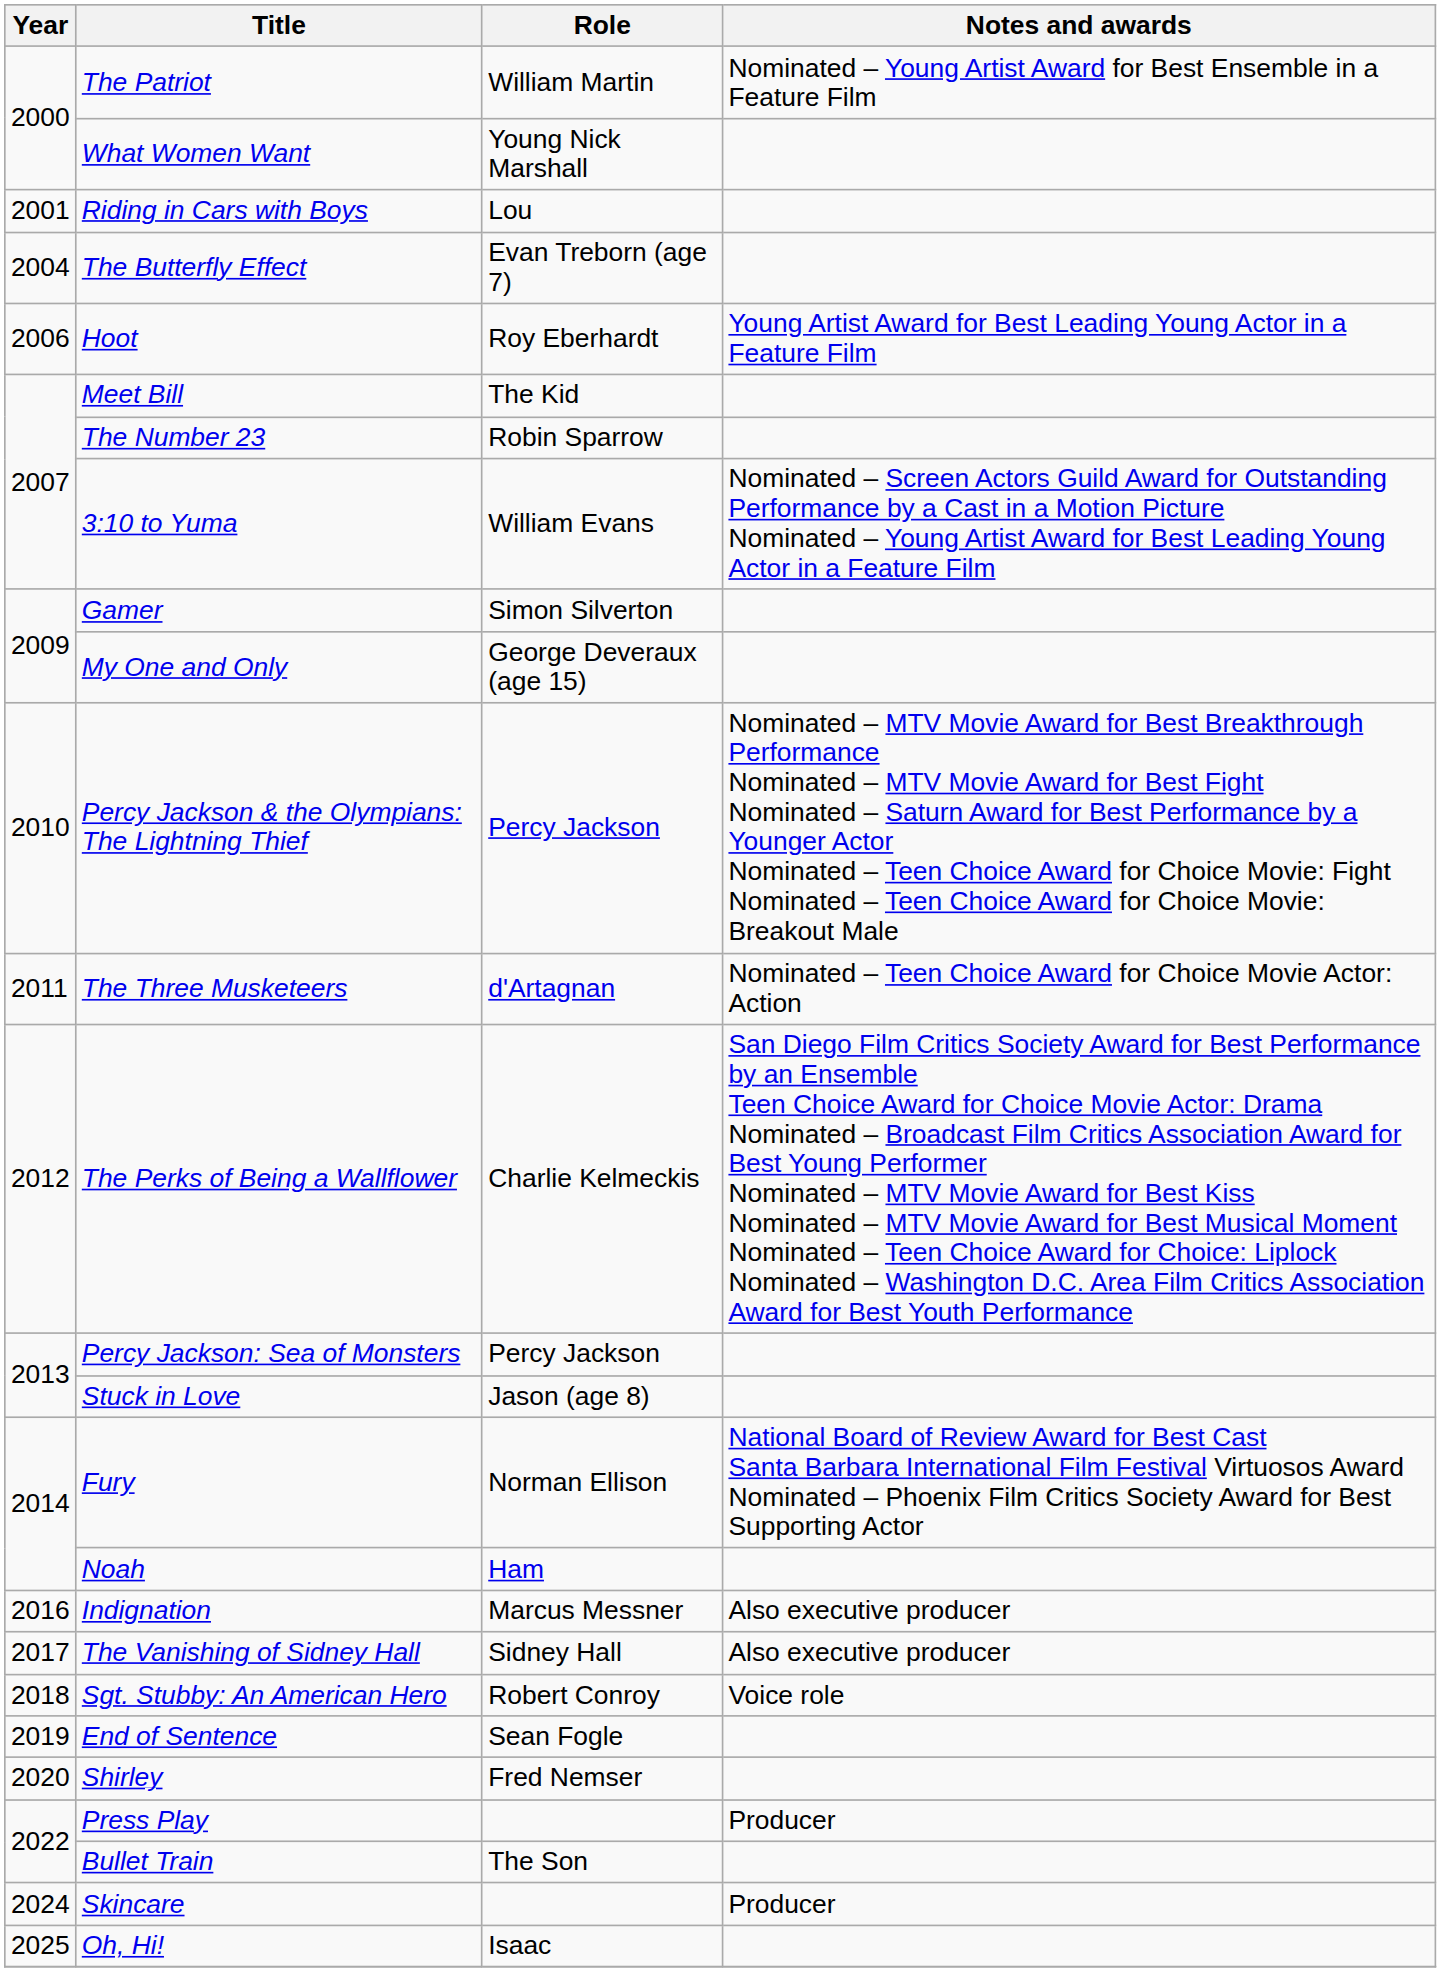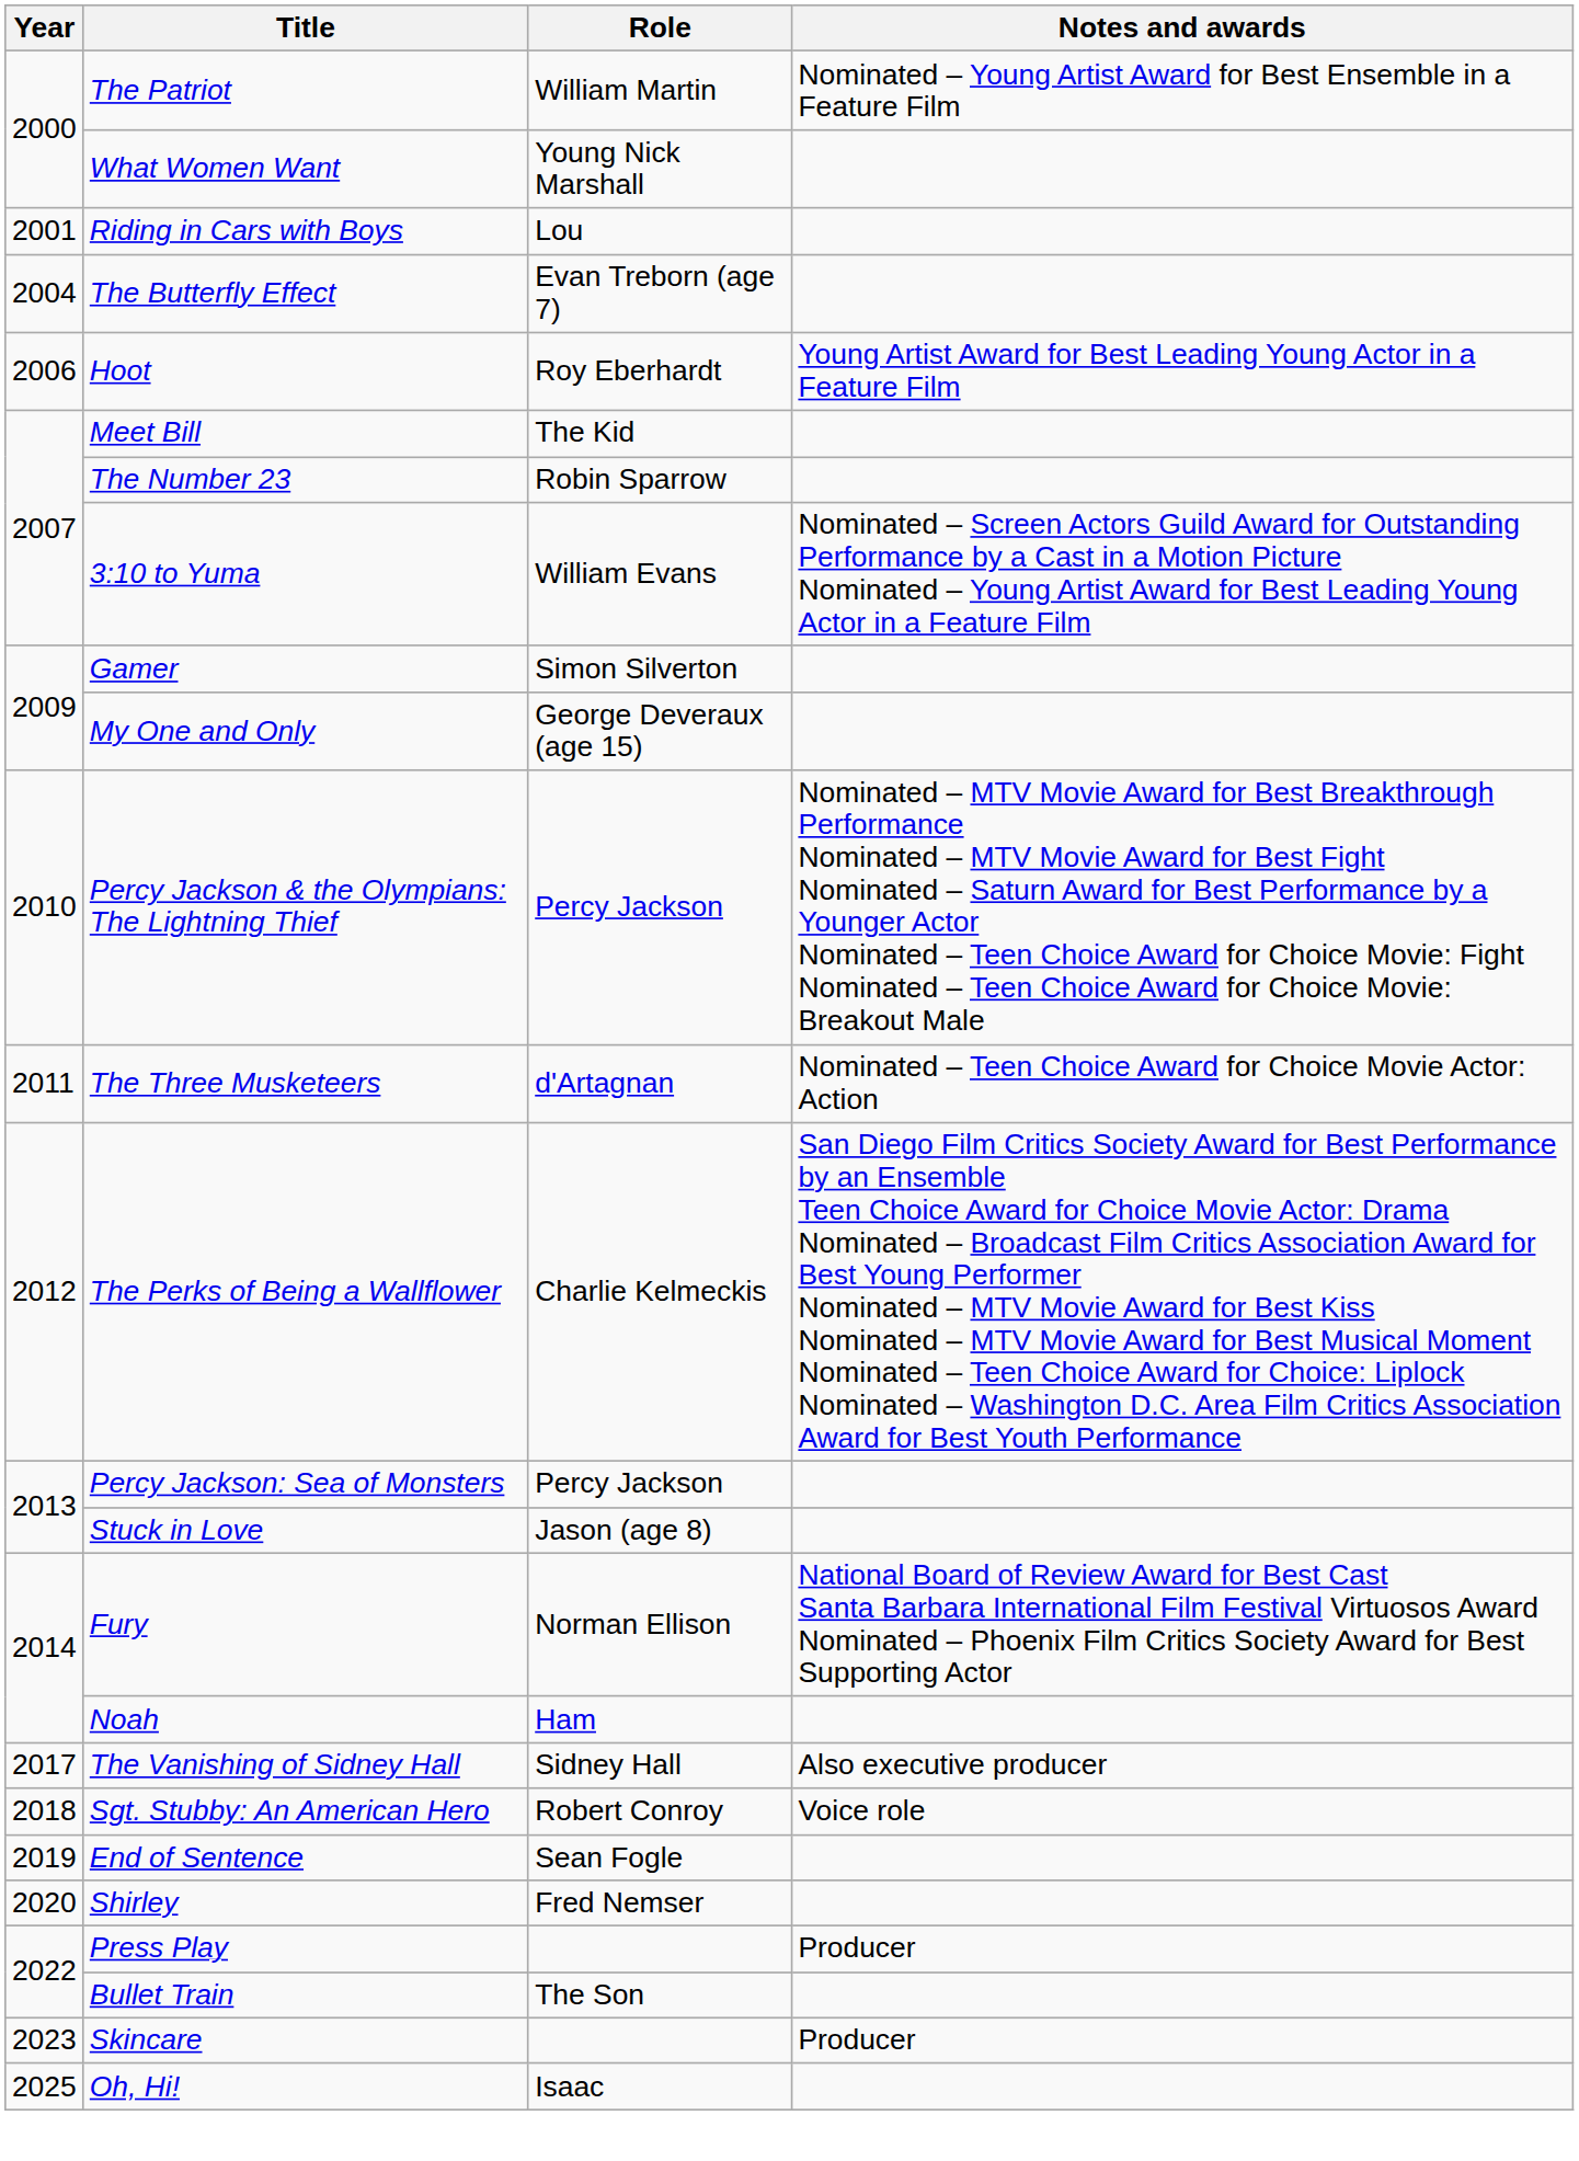 <table class="wikitable sortable">
 <tr>
 <th>Year</th>
 <th>Title</th>
 <th>Role</th>
 <th class="unsortable">Notes and awards</th>
 </tr>
 <tr>
 <td rowspan="2">2000</td>
 <td data-sort-value="Patriot, The"><em><a href='#'>The Patriot</a></em></td>
 <td>William Martin</td>
 <td>Nominated – <a href='#'>Young Artist Award</a> for Best Ensemble in a Feature Film</td>
 </tr>
 <tr>
 <td><em><a href='#'>What Women Want</a></em></td>
 <td>Young Nick Marshall</td>
 <td></td>
 </tr>
 <tr>
 <td>2001</td>
 <td><em><a href='#'>Riding in Cars with Boys</a></em></td>
 <td>Lou</td>
 <td></td>
 </tr>
 <tr>
 <td>2004</td>
 <td data-sort-value="Butterfly Effect, The"><em><a href='#'>The Butterfly Effect</a></em></td>
 <td>Evan Treborn (age 7)</td>
 <td></td>
 </tr>
 <tr>
 <td>2006</td>
 <td><em><a href='#'>Hoot</a></em></td>
 <td>Roy Eberhardt</td>
 <td><a href='#'>Young Artist Award for Best Leading Young Actor in a Feature Film</a></td>
 </tr>
 <tr>
 <td rowspan="3">2007</td>
 <td><em><a href='#'>Meet Bill</a></em></td>
 <td>The Kid</td>
 <td></td>
 </tr>
 <tr>
 <td data-sort-value="Number 23, The"><em><a href='#'>The Number 23</a></em></td>
 <td>Robin Sparrow</td>
 <td></td>
 </tr>
 <tr>
 <td data-sort-value="Three-ten to Yuma"><em><a href='#'>3:10 to Yuma</a></em></td>
 <td>William Evans</td>
 <td>Nominated – <a href='#'>Screen Actors Guild Award for Outstanding Performance by a Cast in a Motion Picture</a><br>Nominated – <a href='#'>Young Artist Award for Best Leading Young Actor in a Feature Film</a></td>
 </tr>
 <tr>
 <td rowspan="2">2009</td>
 <td><em><a href='#'>Gamer</a></em></td>
 <td>Simon Silverton</td>
 <td></td>
 </tr>
 <tr>
 <td><em><a href='#'>My One and Only</a></em></td>
 <td>George Deveraux (age 15)</td>
 <td></td>
 </tr>
 <tr>
 <td>2010</td>
 <td><em><a href='#'>Percy Jackson & the Olympians: The Lightning Thief</a></em></td>
 <td><a href='#'>Percy Jackson</a></td>
 <td>Nominated – <a href='#'>MTV Movie Award for Best Breakthrough Performance</a><br>Nominated – <a href='#'>MTV Movie Award for Best Fight</a> <br>Nominated – <a href='#'>Saturn Award for Best Performance by a Younger Actor</a><br>Nominated – <a href='#'>Teen Choice Award</a> for Choice Movie: Fight <br>Nominated – <a href='#'>Teen Choice Award</a> for Choice Movie: Breakout Male</td>
 </tr>
 <tr>
 <td>2011</td>
 <td data-sort-value="Three Musketeers, The"><em><a href='#'>The Three Musketeers</a></em></td>
 <td><a href='#'>d'Artagnan</a></td>
 <td>Nominated – <a href='#'>Teen Choice Award</a> for Choice Movie Actor: Action</td>
 </tr>
 <tr>
 <td>2012</td>
 <td data-sort-value="Perks of Being a Wallflower, The"><em><a href='#'>The Perks of Being a Wallflower</a></em></td>
 <td>Charlie Kelmeckis</td>
 <td><a href='#'>San Diego Film Critics Society Award for Best Performance by an Ensemble</a><br><a href='#'>Teen Choice Award for Choice Movie Actor: Drama</a><br>Nominated – <a href='#'>Broadcast Film Critics Association Award for Best Young Performer</a><br>Nominated – <a href='#'>MTV Movie Award for Best Kiss</a> <br>Nominated – <a href='#'>MTV Movie Award for Best Musical Moment</a> <br>Nominated – <a href='#'>Teen Choice Award for Choice: Liplock</a> <br>Nominated – <a href='#'>Washington D.C. Area Film Critics Association Award for Best Youth Performance</a><br></td>
 </tr>
 <tr>
 <td rowspan="2">2013</td>
 <td><em><a href='#'>Percy Jackson: Sea of Monsters</a></em></td>
 <td>Percy Jackson</td>
 <td></td>
 </tr>
 <tr>
 <td><em><a href='#'>Stuck in Love</a></em></td>
 <td>Jason (age 8)</td>
 <td></td>
 </tr>
 <tr>
 <td rowspan="2">2014</td>
 <td><em><a href='#'>Fury</a></em></td>
 <td>Norman Ellison</td>
 <td><a href='#'>National Board of Review Award for Best Cast</a><br> <a href='#'>Santa Barbara International Film Festival</a> Virtuosos Award<br>Nominated – Phoenix Film Critics Society Award for Best Supporting Actor</td>
 </tr>
 <tr>
 <td><em><a href='#'>Noah</a></em></td>
 <td><a href='#'>Ham</a></td>
 <td></td>
 </tr>
 <tr>
-<td>2016</td>
-<td><em><a href='#'>Indignation</a></em></td>
-<td>Marcus Messner</td>
-<td>Also executive producer</td>
-</tr>
-<tr>
 <td>2017</td>
 <td data-sort-value="Vanishing of Sidney Hall, The"><em><a href='#'>The Vanishing of Sidney Hall</a></em></td>
 <td>Sidney Hall</td>
 <td>Also executive producer</td>
 </tr>
 <tr>
 <td>2018</td>
 <td><em><a href='#'>Sgt. Stubby: An American Hero</a></em></td>
 <td>Robert Conroy</td>
 <td>Voice role</td>
 </tr>
 <tr>
 <td>2019</td>
 <td><em><a href='#'>End of Sentence</a></em></td>
 <td>Sean Fogle</td>
 <td></td>
 </tr>
 <tr>
 <td>2020</td>
 <td><em><a href='#'>Shirley</a></em></td>
 <td>Fred Nemser</td>
 <td></td>
 </tr>
 <tr>
 <td rowspan="2">2022</td>
 <td><em><a href='#'>Press Play</a></em></td>
 <td></td>
 <td>Producer</td>
 </tr>
 <tr>
 <td><em><a href='#'>Bullet Train</a></em></td>
 <td>The Son</td>
 <td></td>
 </tr>
 <tr>
-<td>2024</td>
+<td>2023</td>
 <td><em><a href='#'>Skincare</a></em></td>
 <td></td>
 <td>Producer</td>
 </tr>
 <tr>
 <td>2025</td>
 <td><em><a href='#'>Oh, Hi!</a></em></td>
 <td>Isaac</td>
 <td></td>
 </tr>
 <tr>
 </tr>
 </table>
